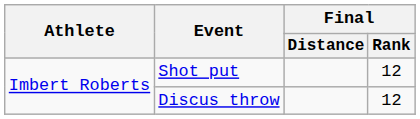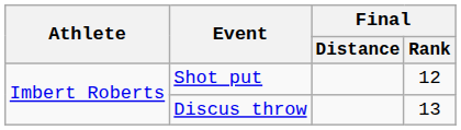 <table class=wikitable style=font-size:90%>
 <tr>
 <th rowspan=2>Athlete</th>
 <th rowspan=2>Event</th>
 <th colspan=2>Final</th>
 </tr>
 <tr style=font-size:95%>
 <th>Distance</th>
 <th>Rank</th>
 </tr>
 <tr align=center>
 <td align=left rowspan=2><a href='#'>Imbert Roberts</a></td>
 <td align=left><a href='#'>Shot put</a></td>
 <td></td>
 <td>12</td>
 </tr>
 <tr align=center>
 <td align=left><a href='#'>Discus throw</a></td>
 <td></td>
-<td>12</td>
+<td>13</td>
 </tr>
 </table>
